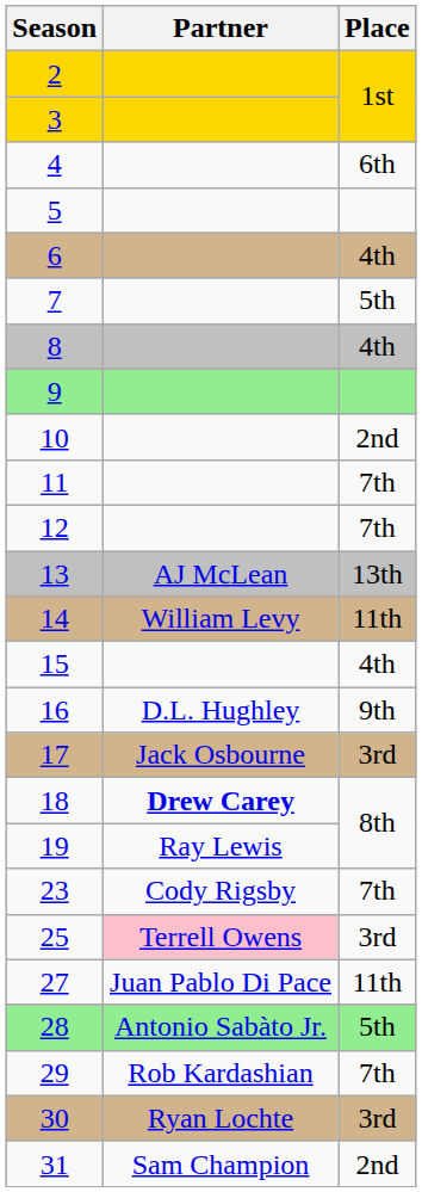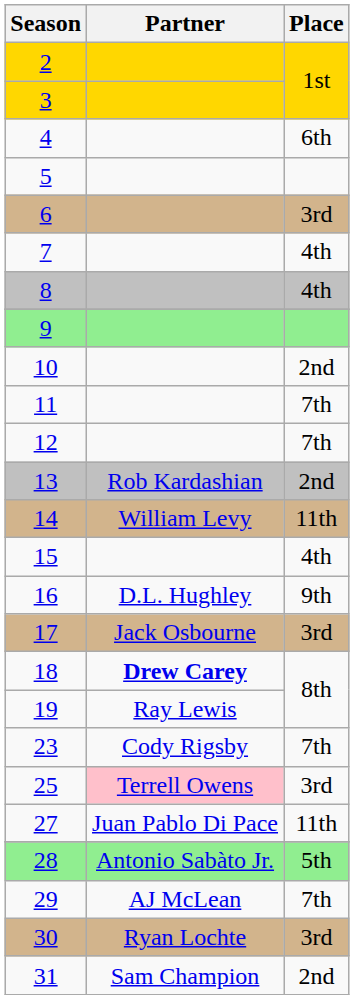 <table class="wikitable sortable" style="margin:auto; text-align:center;">
 <tr>
 <th>Season</th>
 <th>Partner</th>
 <th>Place</th>
 </tr>
 <tr bgcolor="gold">
 <td><a href='#'>2</a></td>
 <td></td>
 <td rowspan="2">1st</td>
 </tr>
 <tr bgcolor="gold">
 <td><a href='#'>3</a></td>
 <td></td>
 </tr>
 <tr>
 <td><a href='#'>4</a></td>
 <td></td>
 <td>6th</td>
 </tr>
 <tr>
 <td><a href='#'>5</a></td>
 <td></td>
 <td></td>
 </tr>
 <tr bgcolor="tan">
 <td><a href='#'>6</a></td>
 <td></td>
-<td>4th</td>
+<td>3rd</td>
 </tr>
 <tr>
 <td><a href='#'>7</a></td>
 <td></td>
-<td>5th</td>
+<td>4th</td>
 </tr>
 <tr bgcolor="silver">
 <td><a href='#'>8</a></td>
 <td></td>
 <td>4th</td>
 </tr>
 <tr>
 </tr>
 <tr bgcolor="lightgreen">
 <td><a href='#'>9</a></td>
 <td></td>
 <td></td>
 </tr>
 <tr>
 <td><a href='#'>10</a></td>
 <td></td>
 <td>2nd</td>
 </tr>
 <tr>
 <td><a href='#'>11</a></td>
 <td></td>
 <td>7th</td>
 </tr>
 <tr>
 <td><a href='#'>12</a></td>
 <td></td>
 <td>7th</td>
 </tr>
 <tr bgcolor="silver">
 <td><a href='#'>13</a></td>
-<td><a href='#'>AJ McLean</a></td>
-<td>13th</td>
+<td><a href='#'>Rob Kardashian</a></td>
+<td>2nd</td>
 </tr>
 <tr bgcolor="tan">
 <td><a href='#'>14</a></td>
 <td><a href='#'>William Levy</a></td>
 <td>11th</td>
 </tr>
 <tr>
 <td><a href='#'>15</a></td>
 <td></td>
 <td>4th</td>
 </tr>
 <tr>
 <td><a href='#'>16</a></td>
 <td><a href='#'>D.L. Hughley</a></td>
 <td>9th</td>
 </tr>
 <tr bgcolor="tan">
 <td><a href='#'>17</a></td>
 <td><a href='#'>Jack Osbourne</a></td>
 <td>3rd</td>
 </tr>
 <tr>
 <td><a href='#'>18</a></td>
 <td><strong><a href='#'>Drew Carey</a></strong></td>
 <td rowspan="2">8th</td>
 </tr>
 <tr>
 <td><a href='#'>19</a></td>
 <td><a href='#'>Ray Lewis</a></td>
 </tr>
 <tr>
 <td><a href='#'>23</a></td>
 <td><a href='#'>Cody Rigsby</a></td>
 <td>7th</td>
 </tr>
 <tr>
 <td><a href='#'>25</a></td>
 <td style="background: pink;"><a href='#'>Terrell Owens</a></td>
 <td>3rd</td>
 </tr>
 <tr>
 <td><a href='#'>27</a></td>
 <td><a href='#'>Juan Pablo Di Pace</a></td>
 <td>11th</td>
 </tr>
 <tr>
 </tr>
 <tr bgcolor="lightgreen">
 <td><a href='#'>28</a></td>
 <td><a href='#'>Antonio Sabàto Jr.</a></td>
 <td>5th</td>
 </tr>
 <tr>
 <td><a href='#'>29</a></td>
-<td><a href='#'>Rob Kardashian</a></td>
+<td><a href='#'>AJ McLean</a></td>
 <td>7th</td>
 </tr>
 <tr bgcolor="tan">
 <td><a href='#'>30</a></td>
 <td><a href='#'>Ryan Lochte</a></td>
 <td>3rd</td>
 </tr>
 <tr>
 <td><a href='#'>31</a></td>
 <td><a href='#'>Sam Champion</a></td>
 <td>2nd</td>
 </tr>
 </table>
